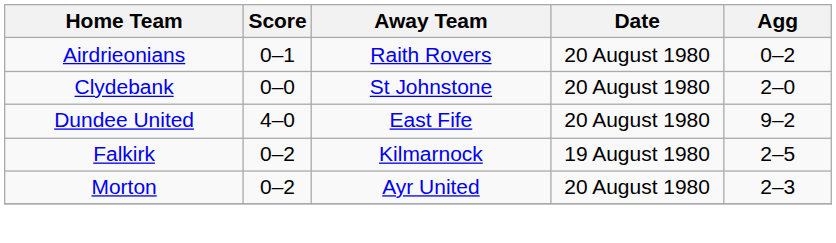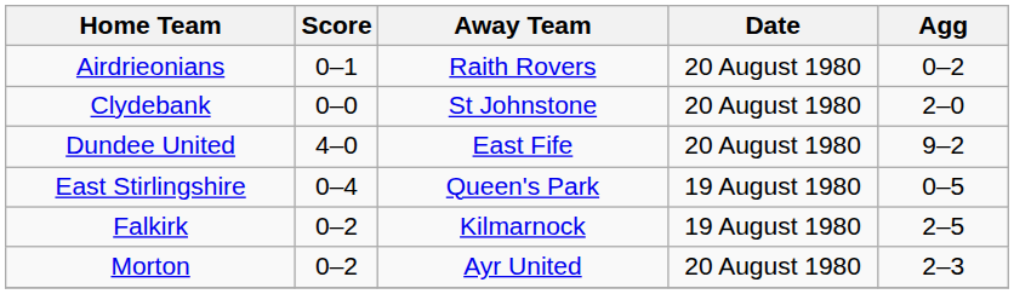 <table class="wikitable" style="text-align:center;">
 <tr>
 <th width=175>Home Team</th>
 <th width=20>Score</th>
 <th width=175>Away Team</th>
 <th width= 125>Date</th>
 <th width= 75>Agg</th>
 </tr>
 <tr>
 <td><a href='#'>Airdrieonians</a></td>
 <td>0–1</td>
 <td><a href='#'>Raith Rovers</a></td>
 <td>20 August 1980</td>
 <td>0–2</td>
 </tr>
 <tr>
 <td><a href='#'>Clydebank</a></td>
 <td>0–0</td>
 <td><a href='#'>St Johnstone</a></td>
 <td>20 August 1980</td>
 <td>2–0</td>
 </tr>
 <tr>
 <td><a href='#'>Dundee United</a></td>
 <td>4–0</td>
 <td><a href='#'>East Fife</a></td>
 <td>20 August 1980</td>
 <td>9–2</td>
 </tr>
 <tr>
+<td><a href='#'>East Stirlingshire</a></td>
+<td>0–4</td>
+<td><a href='#'>Queen's Park</a></td>
+<td>19 August 1980</td>
+<td>0–5</td>
+</tr>
+<tr>
 <td><a href='#'>Falkirk</a></td>
 <td>0–2</td>
 <td><a href='#'>Kilmarnock</a></td>
 <td>19 August 1980</td>
 <td>2–5</td>
 </tr>
 <tr>
 <td><a href='#'>Morton</a></td>
 <td>0–2</td>
 <td><a href='#'>Ayr United</a></td>
 <td>20 August 1980</td>
 <td>2–3</td>
 </tr>
 <tr>
 </tr>
 </table>
